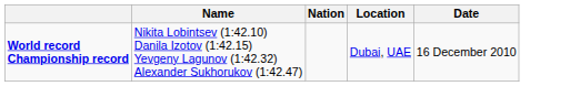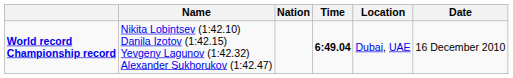 <table class=wikitable>
 <tr>
 <th></th>
 <th>Name</th>
 <th>Nation</th>
+<th>Time</th>
 <th>Location</th>
 <th>Date</th>
 </tr>
 <tr>
 <td><strong><a href='#'>World record</a><br><a href='#'>Championship record</a></strong></td>
 <td><a href='#'>Nikita Lobintsev</a> (1:42.10)<br><a href='#'>Danila Izotov</a> (1:42.15)<br><a href='#'>Yevgeny Lagunov</a> (1:42.32)<br><a href='#'>Alexander Sukhorukov</a> (1:42.47)</td>
 <td align=left></td>
+<td><strong>6:49.04</strong></td>
 <td><a href='#'>Dubai</a>, <a href='#'>UAE</a></td>
 <td>16 December 2010</td>
 </tr>
 </table>
